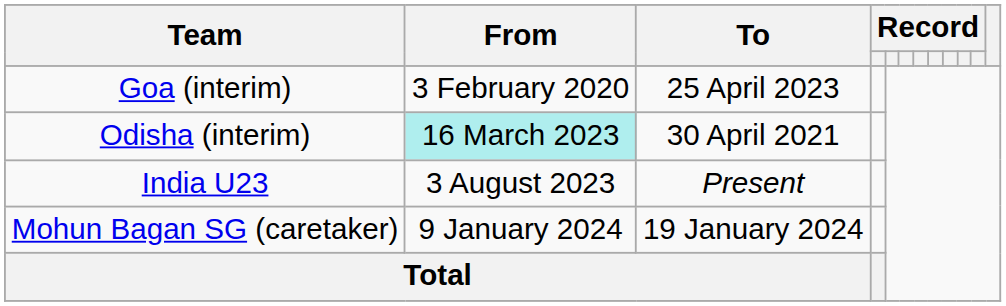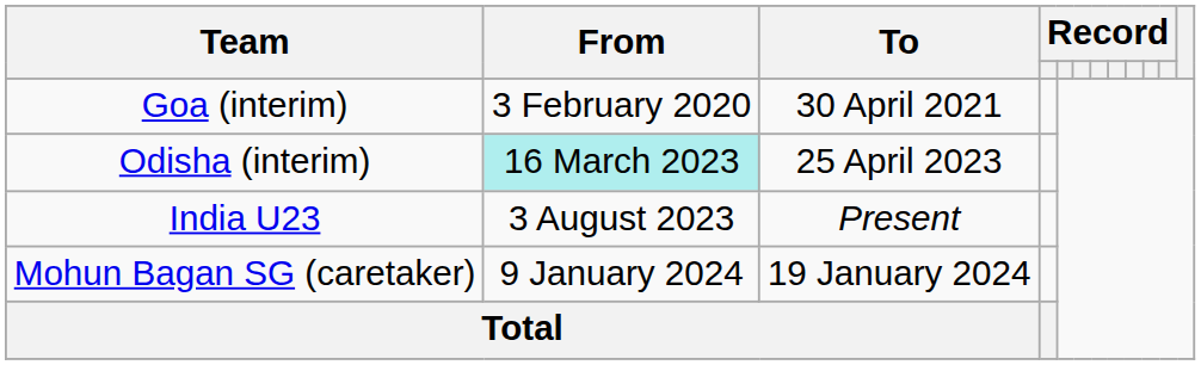 <table class="wikitable" style="text-align:center">
 <tr>
 <th rowspan="2">Team</th>
 <th rowspan="2">From</th>
 <th rowspan="2">To</th>
 <th colspan="8">Record</th>
 <th rowspan="2"></th>
 </tr>
 <tr>
 <th></th>
 <th></th>
 <th></th>
 <th></th>
 <th></th>
 <th></th>
 <th></th>
 <th></th>
 </tr>
 <tr>
 <td><a href='#'>Goa</a> (interim)</td>
 <td>3 February 2020</td>
-<td>25 April 2023<br></td>
+<td>30 April 2021<br></td>
 <td></td>
 </tr>
 <tr>
 <td><a href='#'>Odisha</a> (interim)</td>
 <td style="background: paleturquoise;">16 March 2023</td>
-<td>30 April 2021<br></td>
+<td>25 April 2023<br></td>
 <td></td>
 </tr>
 <tr>
 <td><a href='#'>India U23</a></td>
 <td>3 August 2023</td>
 <td><em>Present</em><br></td>
 <td></td>
 </tr>
 <tr>
 <td><a href='#'>Mohun Bagan SG</a> (caretaker)</td>
 <td>9 January 2024</td>
 <td>19 January 2024<br></td>
 <td></td>
 </tr>
 <tr>
 <th colspan="3">Total<br></th>
 <th></th>
 </tr>
 </table>
